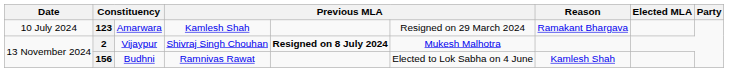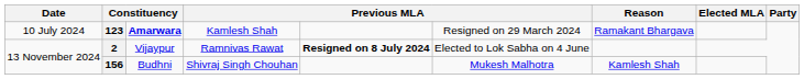 <table class="wikitable sortable" style="text-align:center;">
 <tr>
 <th>Date</th>
 <th colspan="2">Constituency</th>
 <th colspan="3">Previous MLA</th>
 <th>Reason</th>
 <th>Elected MLA</th>
 <th colspan="2">Party</th>
 </tr>
 <tr>
 <td>10 July 2024</td>
 <th>123</th>
-<td><a href='#'>Amarwara</a></td>
+<td><strong><a href='#'>Amarwara</a></strong></td>
 <td><a href='#'>Kamlesh Shah</a></td>
 <td></td>
 <td>Resigned on 29 March 2024</td>
 <td><a href='#'>Ramakant Bhargava</a></td>
 <td></td>
 </tr>
 <tr>
 <td Rowspan=2>13 November 2024</td>
 <th>2</th>
 <td><a href='#'>Vijaypur</a></td>
-<td><a href='#'>Shivraj Singh Chouhan</a></td>
+<td><a href='#'>Ramnivas Rawat</a></td>
 <td><strong>Resigned on 8 July 2024</strong></td>
-<td><a href='#'>Mukesh Malhotra</a></td>
+<td>Elected to Lok Sabha on 4 June</td>
 <td></td>
 </tr>
 <tr>
 <th>156</th>
 <td><a href='#'>Budhni</a></td>
-<td><a href='#'>Ramnivas Rawat</a></td>
+<td><a href='#'>Shivraj Singh Chouhan</a></td>
 <td></td>
-<td>Elected to Lok Sabha on 4 June</td>
+<td><a href='#'>Mukesh Malhotra</a></td>
 <td><a href='#'>Kamlesh Shah</a></td>
 <td></td>
 </tr>
 </table>
